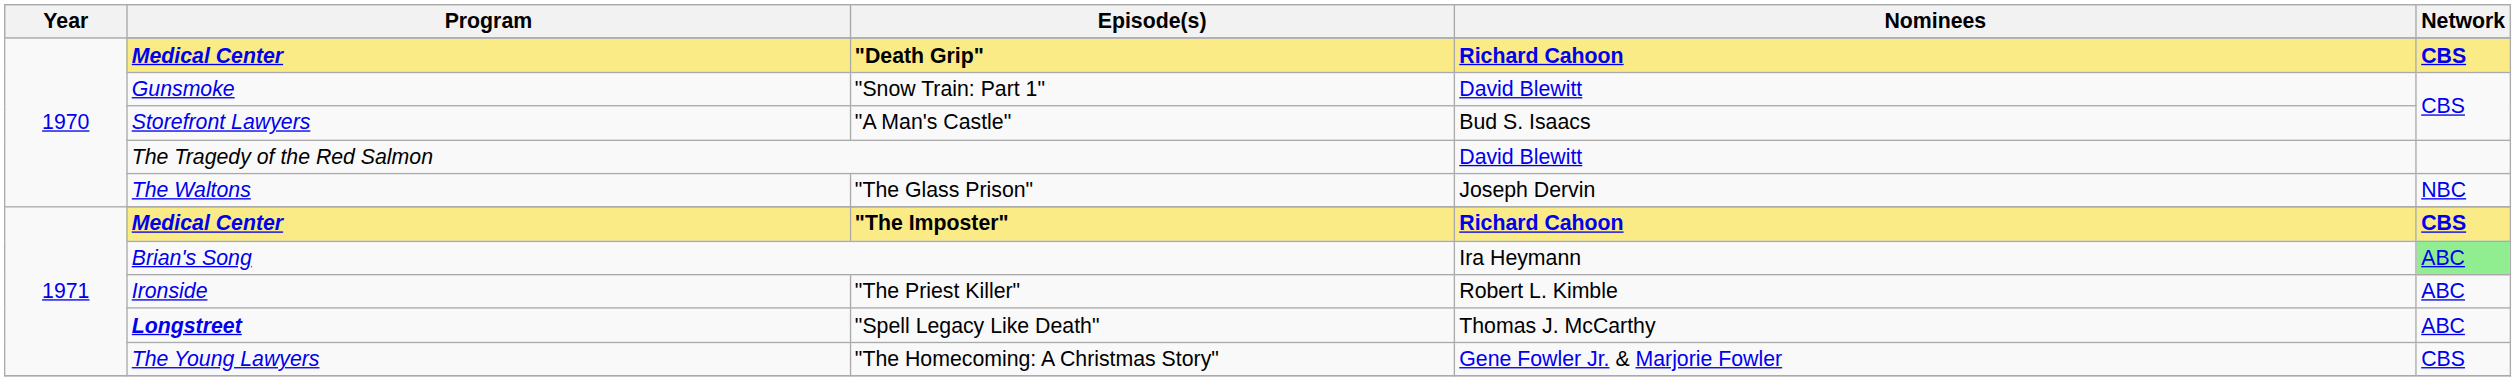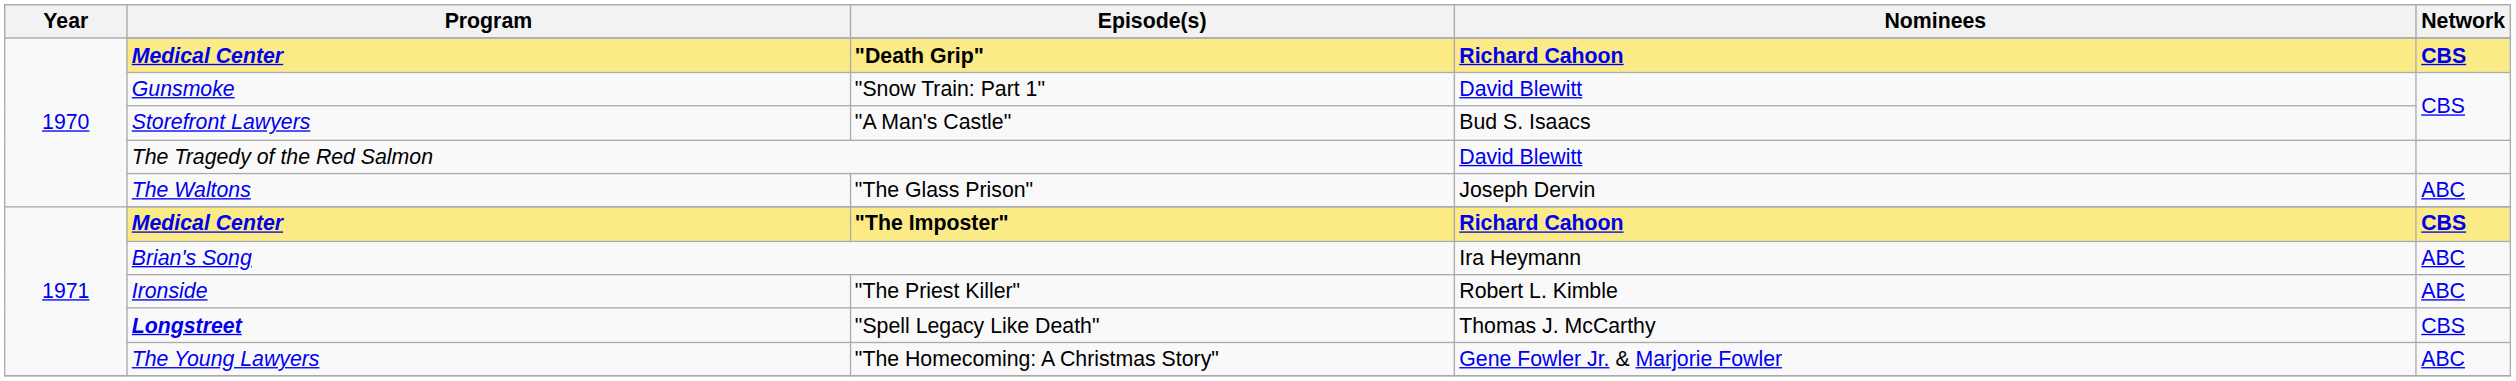 <table class="wikitable" style="width:95%">
 <tr bgcolor="#bebebe">
 <th width="5%">Year</th>
 <th width="30%">Program</th>
 <th width="25%">Episode(s)</th>
 <th width="40%">Nominees</th>
 <th width="10%">Network</th>
 </tr>
 <tr>
 <td rowspan=6 style="text-align:center"><a href='#'>1970</a><br></td>
 </tr>
 <tr style="background:#FAEB86">
 <td><strong><em><a href='#'>Medical Center</a></em></strong></td>
 <td><strong>"Death Grip"</strong></td>
 <td><strong><a href='#'>Richard Cahoon</a></strong></td>
 <td><strong><a href='#'>CBS</a></strong></td>
 </tr>
 <tr>
 <td><em><a href='#'>Gunsmoke</a></em></td>
 <td>"Snow Train: Part 1"</td>
 <td><a href='#'>David Blewitt</a></td>
 <td rowspan="2"><a href='#'>CBS</a></td>
 </tr>
 <tr>
 <td><em><a href='#'>Storefront Lawyers</a></em></td>
 <td>"A Man's Castle"</td>
 <td>Bud S. Isaacs</td>
 </tr>
 <tr>
 <td colspan="2"><em>The Tragedy of the Red Salmon</em></td>
 <td><a href='#'>David Blewitt</a></td>
 <td></td>
 </tr>
 <tr>
 <td><em><a href='#'>The Waltons</a></em></td>
 <td>"The Glass Prison"</td>
 <td>Joseph Dervin</td>
-<td><a href='#'>NBC</a></td>
+<td><a href='#'>ABC</a></td>
 </tr>
 <tr>
 <td rowspan=6 style="text-align:center"><a href='#'>1971</a><br></td>
 </tr>
 <tr style="background:#FAEB86">
 <td><strong><em><a href='#'>Medical Center</a></em></strong></td>
 <td><strong>"The Imposter"</strong></td>
 <td><strong><a href='#'>Richard Cahoon</a></strong></td>
 <td><strong><a href='#'>CBS</a></strong></td>
 </tr>
 <tr>
 <td colspan="2"><em><a href='#'>Brian's Song</a></em></td>
 <td>Ira Heymann</td>
-<td style="background: lightgreen;"><a href='#'>ABC</a></td>
+<td><a href='#'>ABC</a></td>
 </tr>
 <tr>
 <td><em><a href='#'>Ironside</a></em></td>
 <td>"The Priest Killer"</td>
 <td>Robert L. Kimble</td>
 <td><a href='#'>ABC</a></td>
 </tr>
 <tr>
 <td><strong><em><a href='#'>Longstreet</a></em></strong></td>
 <td>"Spell Legacy Like Death"</td>
 <td>Thomas J. McCarthy</td>
-<td><a href='#'>ABC</a></td>
+<td><a href='#'>CBS</a></td>
 </tr>
 <tr>
 <td><em><a href='#'>The Young Lawyers</a></em></td>
 <td>"The Homecoming: A Christmas Story"</td>
 <td><a href='#'>Gene Fowler Jr.</a> & <a href='#'>Marjorie Fowler</a></td>
-<td><a href='#'>CBS</a></td>
+<td><a href='#'>ABC</a></td>
 </tr>
 <tr>
 </tr>
 </table>
